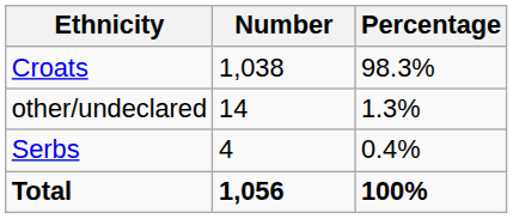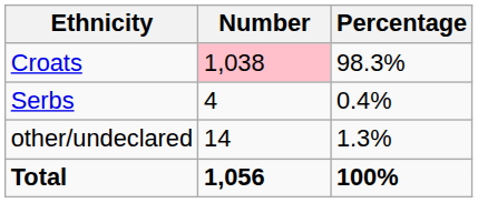 <table class="wikitable">
 <tr>
 <th width="100px">Ethnicity</th>
 <th width="80px">Number</th>
 <th width="80px">Percentage</th>
 </tr>
 <tr>
 <td><a href='#'>Croats</a></td>
-<td>1,038</td>
+<td style="background: pink;">1,038</td>
 <td>98.3%</td>
+</tr>
+<tr>
+<td><a href='#'>Serbs</a></td>
+<td>4</td>
+<td>0.4%</td>
 </tr>
 <tr>
 <td>other/undeclared</td>
 <td>14</td>
 <td>1.3%</td>
 </tr>
 <tr>
-<td><a href='#'>Serbs</a></td>
-<td>4</td>
-<td>0.4%</td>
-</tr>
-<tr>
 <td><strong>Total</strong></td>
 <td><strong>1,056</strong></td>
 <td><strong>100%</strong></td>
 </tr>
 </table>
